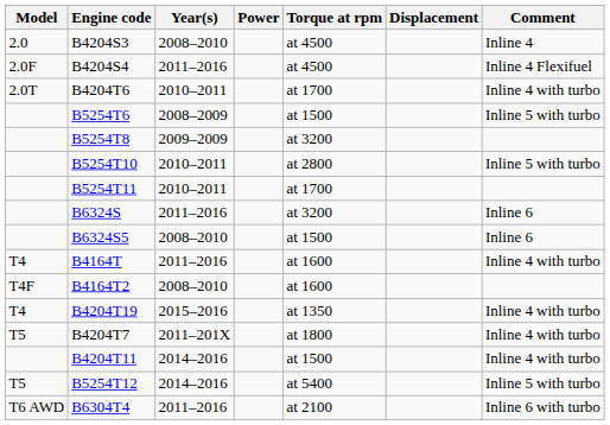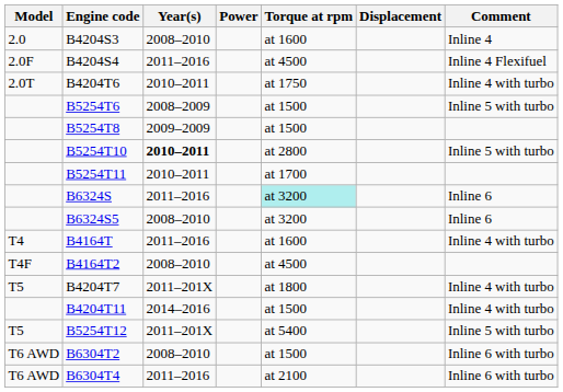 <table class="wikitable collapsible sortable">
 <tr>
 <th>Model</th>
 <th>Engine code</th>
 <th>Year(s)</th>
 <th>Power</th>
 <th>Torque at rpm</th>
 <th>Displacement</th>
 <th>Comment</th>
 </tr>
 <tr>
 <td>2.0</td>
 <td>B4204S3</td>
 <td>2008–2010</td>
 <td></td>
-<td> at 4500</td>
+<td> at 1600</td>
 <td></td>
 <td>Inline 4</td>
 </tr>
 <tr>
 <td>2.0F</td>
 <td>B4204S4</td>
 <td>2011–2016</td>
 <td></td>
 <td> at 4500</td>
 <td></td>
 <td>Inline 4 Flexifuel</td>
 </tr>
 <tr>
 <td>2.0T</td>
 <td>B4204T6</td>
 <td>2010–2011</td>
 <td></td>
-<td> at 1700</td>
+<td> at 1750</td>
 <td></td>
 <td>Inline 4 with turbo</td>
 </tr>
 <tr>
 <td></td>
 <td><a href='#'>B5254T6</a></td>
 <td>2008–2009</td>
 <td></td>
 <td> at 1500</td>
 <td></td>
 <td>Inline 5 with turbo</td>
 </tr>
 <tr>
 <td></td>
 <td><a href='#'>B5254T8</a></td>
 <td>2009–2009</td>
 <td></td>
-<td> at 3200</td>
+<td> at 1500</td>
 <td></td>
 <td></td>
 </tr>
 <tr>
 <td></td>
 <td><a href='#'>B5254T10</a></td>
-<td>2010–2011</td>
+<td><strong>2010–2011</strong></td>
 <td></td>
 <td> at 2800</td>
 <td></td>
 <td>Inline 5 with turbo</td>
 </tr>
 <tr>
 <td></td>
 <td><a href='#'>B5254T11</a></td>
 <td>2010–2011</td>
 <td></td>
 <td> at 1700</td>
 <td></td>
 <td></td>
 </tr>
 <tr>
 <td></td>
 <td><a href='#'>B6324S</a></td>
 <td>2011–2016</td>
 <td></td>
-<td> at 3200</td>
+<td style="background: paleturquoise;"> at 3200</td>
 <td></td>
 <td>Inline 6</td>
 </tr>
 <tr>
 <td></td>
 <td><a href='#'>B6324S5</a></td>
 <td>2008–2010</td>
 <td></td>
-<td> at 1500</td>
+<td> at 3200</td>
 <td></td>
 <td>Inline 6</td>
 </tr>
 <tr>
 <td>T4</td>
 <td><a href='#'>B4164T</a></td>
 <td>2011–2016</td>
 <td></td>
 <td> at 1600</td>
 <td></td>
 <td>Inline 4 with turbo</td>
 </tr>
 <tr>
 <td>T4F</td>
 <td><a href='#'>B4164T2</a></td>
 <td>2008–2010</td>
 <td></td>
-<td> at 1600</td>
+<td> at 4500</td>
 <td></td>
 <td></td>
-</tr>
-<tr>
-<td>T4</td>
-<td><a href='#'>B4204T19</a></td>
-<td>2015–2016</td>
-<td></td>
-<td> at 1350</td>
-<td></td>
-<td>Inline 4 with turbo</td>
 </tr>
 <tr>
 <td>T5</td>
 <td>B4204T7</td>
 <td>2011–201X</td>
 <td></td>
 <td> at 1800</td>
 <td></td>
 <td>Inline 4 with turbo</td>
 </tr>
 <tr>
 <td></td>
 <td><a href='#'>B4204T11</a></td>
 <td>2014–2016</td>
 <td></td>
 <td> at 1500</td>
 <td></td>
 <td>Inline 4 with turbo</td>
 </tr>
 <tr>
 <td>T5</td>
 <td><a href='#'>B5254T12</a></td>
-<td>2014–2016</td>
+<td>2011–201X</td>
 <td></td>
 <td> at 5400</td>
 <td></td>
 <td>Inline 5 with turbo</td>
+</tr>
+<tr>
+<td>T6 AWD</td>
+<td><a href='#'>B6304T2</a></td>
+<td>2008–2010</td>
+<td></td>
+<td> at 1500</td>
+<td></td>
+<td>Inline 6 with turbo</td>
 </tr>
 <tr>
 <td>T6 AWD</td>
 <td><a href='#'>B6304T4</a></td>
 <td>2011–2016</td>
 <td></td>
 <td> at 2100</td>
 <td></td>
 <td>Inline 6 with turbo</td>
 </tr>
 </table>
